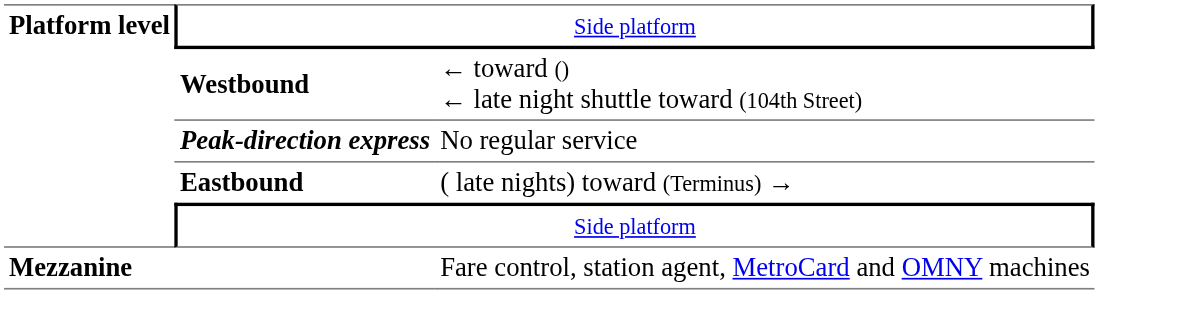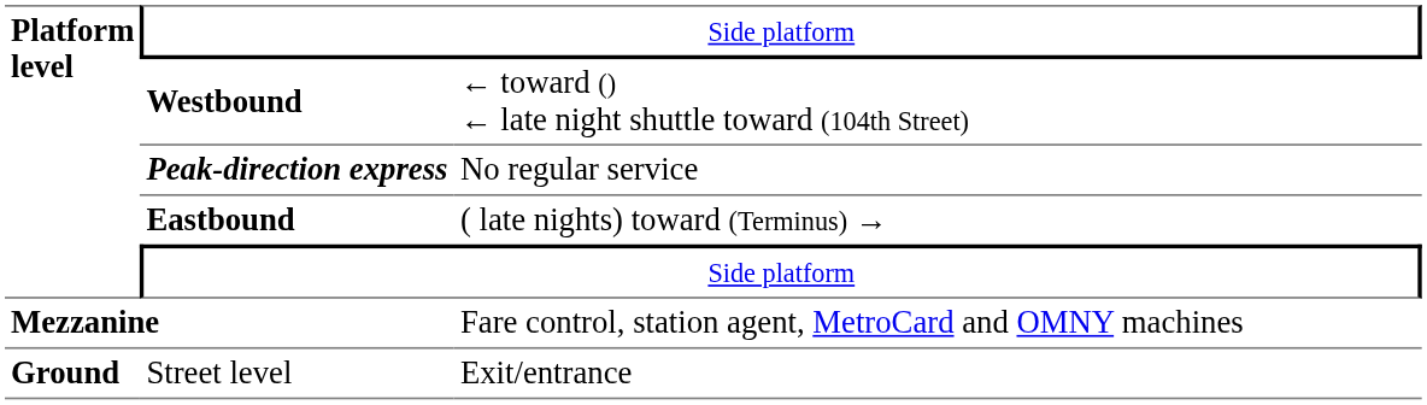 <table table border=0 cellspacing=0 cellpadding=3>
 <tr>
 <td style="border-top:solid 1px gray;border-bottom:solid 1px gray;" rowspan=5 valign=top><strong>Platform level</strong></td>
 <td style="border-top:solid 1px gray;border-right:solid 2px black;border-left:solid 2px black;border-bottom:solid 2px black;text-align:center;" colspan=2><small><a href='#'>Side platform</a></small></td>
 </tr>
 <tr>
 <td style="border-bottom:solid 1px gray;"><span><strong>Westbound</strong></span></td>
 <td style="border-bottom:solid 1px gray;">←  toward  <small>()</small><br>←  late night shuttle toward  <small>(104th Street)</small></td>
 </tr>
 <tr>
 <td><strong><em>Peak-direction express</em></strong></td>
 <td> No regular service</td>
 </tr>
 <tr>
 <td style="border-top:solid 1px gray;"><span><strong>Eastbound</strong></span></td>
 <td style="border-top:solid 1px gray;">  ( late nights) toward  <small>(Terminus)</small> →</td>
 </tr>
 <tr>
 <td style="border-bottom:solid 1px gray;border-top:solid 2px black;border-right:solid 2px black;border-left:solid 2px black;text-align:center;" colspan=2><small><a href='#'>Side platform</a></small></td>
 </tr>
 <tr>
 <td style="border-bottom:solid 1px gray;" colspan=2><strong>Mezzanine</strong></td>
 <td style="border-bottom:solid 1px gray;">Fare control, station agent, <a href='#'>MetroCard</a> and <a href='#'>OMNY</a> machines</td>
 </tr>
+<tr>
+<td style="border-bottom:solid 1px gray;" width=50><strong>Ground</strong></td>
+<td style="border-bottom:solid 1px gray;" width=150>Street level</td>
+<td style="border-bottom:solid 1px gray;" width=475>Exit/entrance</td>
+</tr>
 </table>
